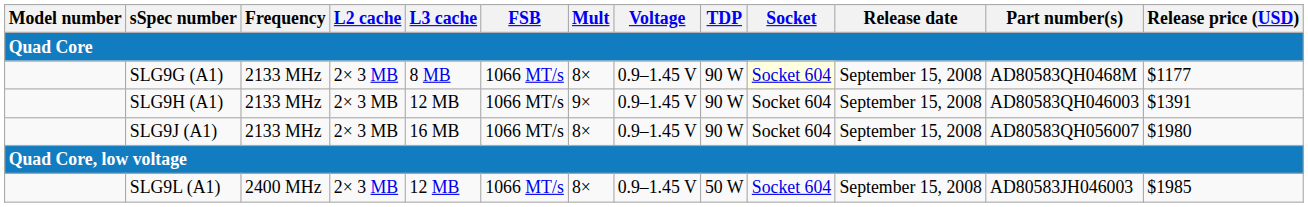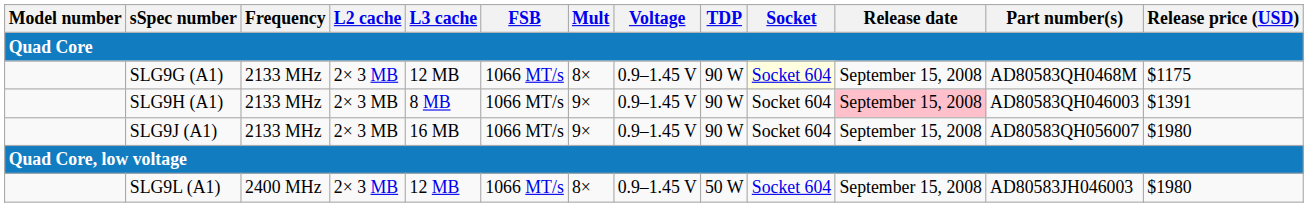 <table class="wikitable sortable">
 <tr>
 <th>Model number</th>
 <th>sSpec number</th>
 <th>Frequency</th>
 <th><a href='#'>L2 cache</a></th>
 <th><a href='#'>L3 cache</a></th>
 <th><a href='#'>FSB</a></th>
 <th><a href='#'>Mult</a></th>
 <th><a href='#'>Voltage</a></th>
 <th><a href='#'>TDP</a></th>
 <th><a href='#'>Socket</a></th>
 <th>Release date</th>
 <th>Part number(s)</th>
 <th>Release price (<a href='#'>USD</a>)</th>
 </tr>
 <tr>
 <td colspan="13" style="text-align:left; background:#127cc1; color:white;"><strong>Quad Core</strong></td>
 </tr>
 <tr>
 <td> </td>
 <td>SLG9G (A1)</td>
 <td>2133 MHz</td>
 <td>2× 3 <a href='#'>MB</a></td>
-<td>8 <a href='#'>MB</a></td>
+<td>12 MB</td>
 <td>1066 <a href='#'>MT/s</a></td>
 <td>8×</td>
 <td>0.9–1.45 V</td>
 <td>90 W</td>
 <td style="background: lightyellow;"><a href='#'>Socket 604</a></td>
 <td>September 15, 2008</td>
 <td>AD80583QH0468M</td>
-<td>$1177</td>
+<td>$1175</td>
 </tr>
 <tr>
 <td> </td>
 <td>SLG9H (A1)</td>
 <td>2133 MHz</td>
 <td>2× 3 MB</td>
-<td>12 MB</td>
+<td>8 <a href='#'>MB</a></td>
 <td>1066 MT/s</td>
 <td>9×</td>
 <td>0.9–1.45 V</td>
 <td>90 W</td>
 <td>Socket 604</td>
-<td>September 15, 2008</td>
+<td style="background: pink;">September 15, 2008</td>
 <td>AD80583QH046003</td>
 <td>$1391</td>
 </tr>
 <tr>
 <td></td>
 <td>SLG9J (A1)</td>
 <td>2133 MHz</td>
 <td>2× 3 MB</td>
 <td>16 MB</td>
 <td>1066 MT/s</td>
-<td>8×</td>
+<td>9×</td>
 <td>0.9–1.45 V</td>
 <td>90 W</td>
 <td>Socket 604</td>
 <td>September 15, 2008</td>
 <td>AD80583QH056007</td>
 <td>$1980</td>
 </tr>
 <tr>
 <td colspan="13" style="text-align:left; background:#127cc1; color:white;"><strong>Quad Core, low voltage</strong></td>
 </tr>
 <tr>
 <td></td>
 <td>SLG9L (A1)</td>
 <td>2400 MHz</td>
 <td>2× 3 <a href='#'>MB</a></td>
 <td>12 <a href='#'>MB</a></td>
 <td>1066 <a href='#'>MT/s</a></td>
 <td>8×</td>
 <td>0.9–1.45 V</td>
 <td>50 W</td>
 <td><a href='#'>Socket 604</a></td>
 <td>September 15, 2008</td>
 <td>AD80583JH046003</td>
-<td>$1985</td>
+<td>$1980</td>
 </tr>
 </table>
